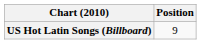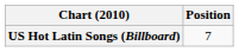 <table class="wikitable plainrowheaders" style="text-align:center">
 <tr>
 <th scope="col">Chart (2010)</th>
 <th scope="col">Position</th>
 </tr>
 <tr>
 <th scope="row">US Hot Latin Songs (<em>Billboard</em>)</th>
-<td>9</td>
+<td>7</td>
 </tr>
 </table>
